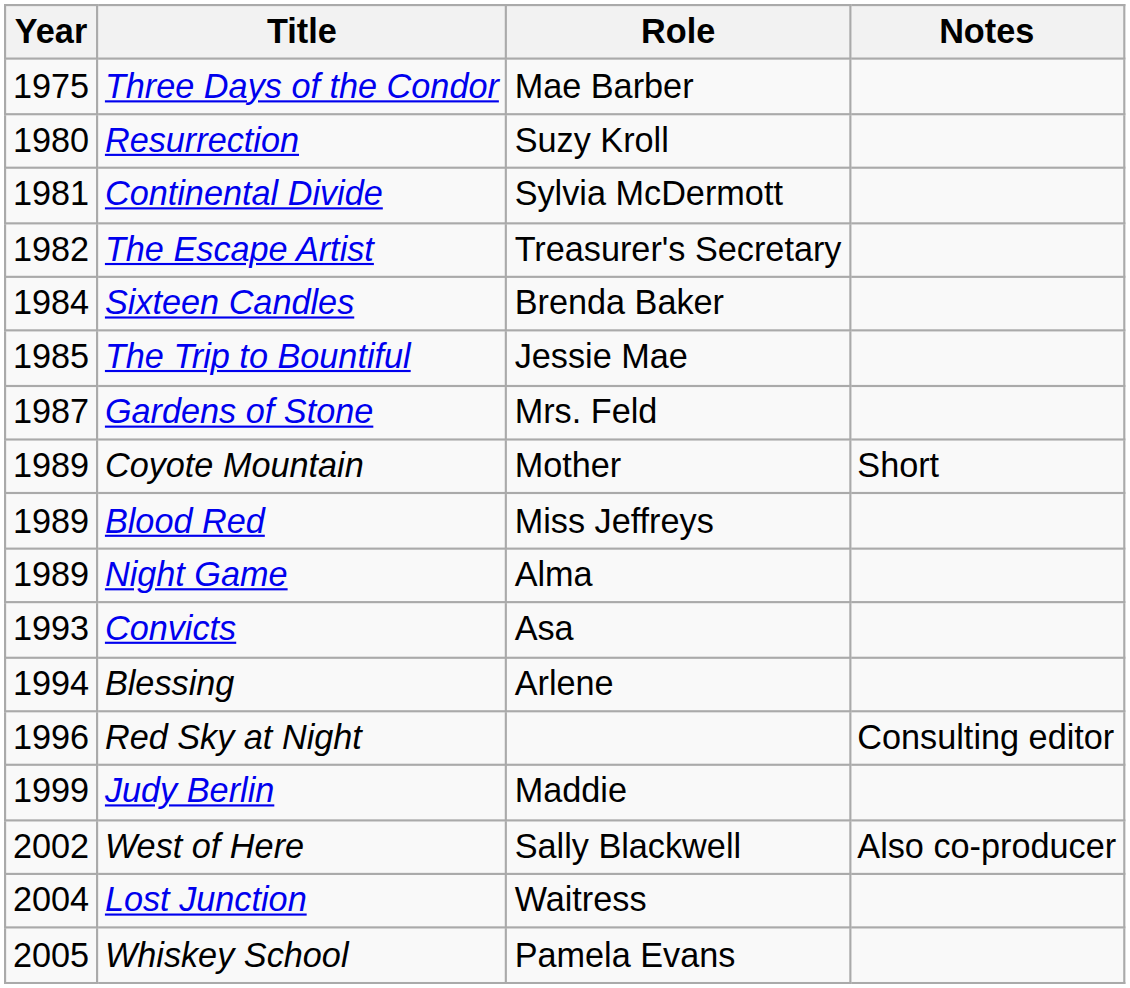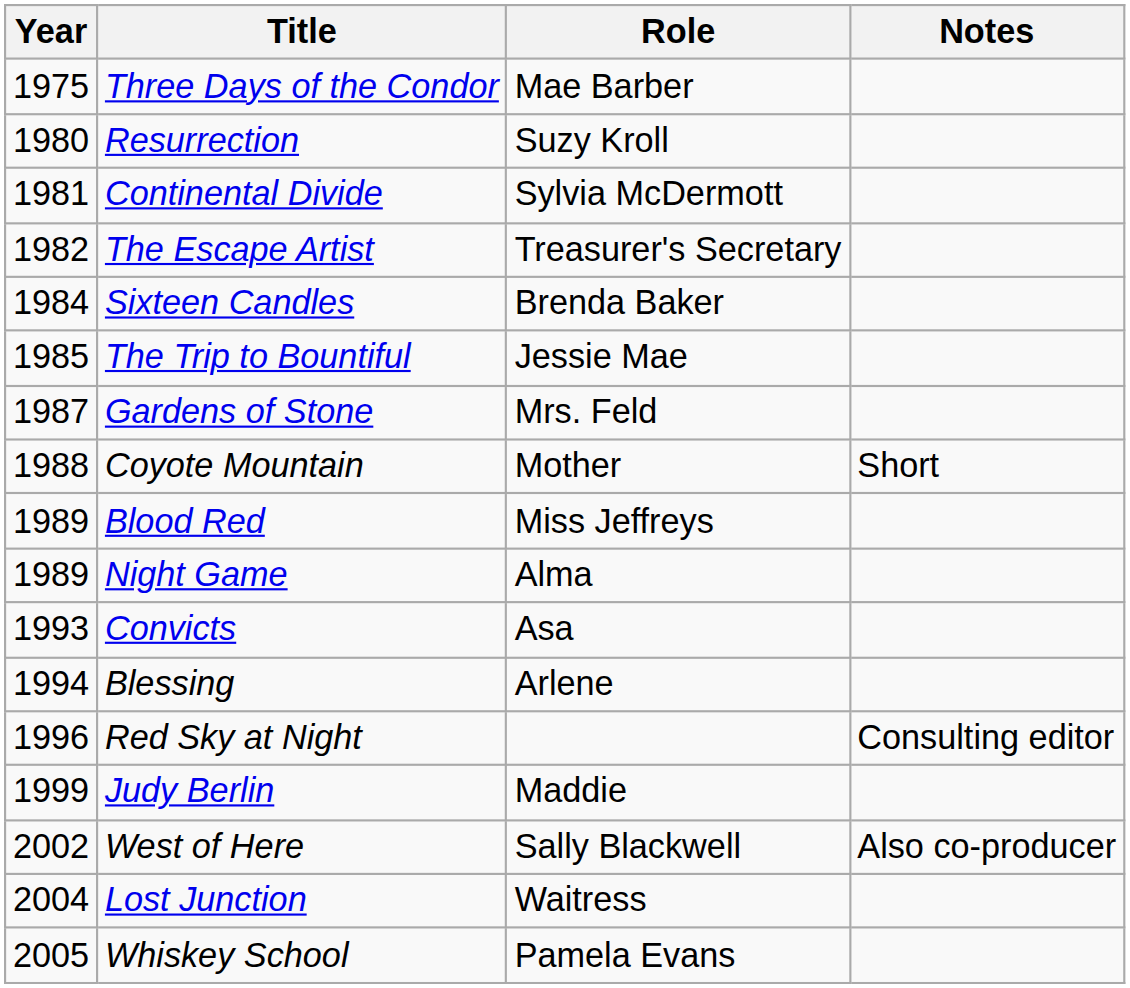 <table class="wikitable">
 <tr>
 <th>Year</th>
 <th>Title</th>
 <th>Role</th>
 <th>Notes</th>
 </tr>
 <tr>
 <td>1975</td>
 <td><em><a href='#'>Three Days of the Condor</a></em></td>
 <td>Mae Barber</td>
 <td></td>
 </tr>
 <tr>
 <td>1980</td>
 <td><em><a href='#'>Resurrection</a></em></td>
 <td>Suzy Kroll</td>
 <td></td>
 </tr>
 <tr>
 <td>1981</td>
 <td><em><a href='#'>Continental Divide</a></em></td>
 <td>Sylvia McDermott</td>
 <td></td>
 </tr>
 <tr>
 <td>1982</td>
 <td><em><a href='#'>The Escape Artist</a></em></td>
 <td>Treasurer's Secretary</td>
 <td></td>
 </tr>
 <tr>
 <td>1984</td>
 <td><em><a href='#'>Sixteen Candles</a></em></td>
 <td>Brenda Baker</td>
 <td></td>
 </tr>
 <tr>
 <td>1985</td>
 <td><em><a href='#'>The Trip to Bountiful</a></em></td>
 <td>Jessie Mae</td>
 <td></td>
 </tr>
 <tr>
 <td>1987</td>
 <td><em><a href='#'>Gardens of Stone</a></em></td>
 <td>Mrs. Feld</td>
 <td></td>
 </tr>
 <tr>
-<td>1989</td>
+<td>1988</td>
 <td><em>Coyote Mountain</em></td>
 <td>Mother</td>
 <td>Short</td>
 </tr>
 <tr>
 <td>1989</td>
 <td><em><a href='#'>Blood Red</a></em></td>
 <td>Miss Jeffreys</td>
 <td></td>
 </tr>
 <tr>
 <td>1989</td>
 <td><em><a href='#'>Night Game</a></em></td>
 <td>Alma</td>
 <td></td>
 </tr>
 <tr>
 <td>1993</td>
 <td><em><a href='#'>Convicts</a></em></td>
 <td>Asa</td>
 <td></td>
 </tr>
 <tr>
 <td>1994</td>
 <td><em>Blessing</em></td>
 <td>Arlene</td>
 <td></td>
 </tr>
 <tr>
 <td>1996</td>
 <td><em>Red Sky at Night</em></td>
 <td></td>
 <td>Consulting editor</td>
 </tr>
 <tr>
 <td>1999</td>
 <td><em><a href='#'>Judy Berlin</a></em></td>
 <td>Maddie</td>
 <td></td>
 </tr>
 <tr>
 <td>2002</td>
 <td><em>West of Here</em></td>
 <td>Sally Blackwell</td>
 <td>Also co-producer</td>
 </tr>
 <tr>
 <td>2004</td>
 <td><em><a href='#'>Lost Junction</a></em></td>
 <td>Waitress</td>
 <td></td>
 </tr>
 <tr>
 <td>2005</td>
 <td><em>Whiskey School</em></td>
 <td>Pamela Evans</td>
 <td></td>
 </tr>
 </table>
